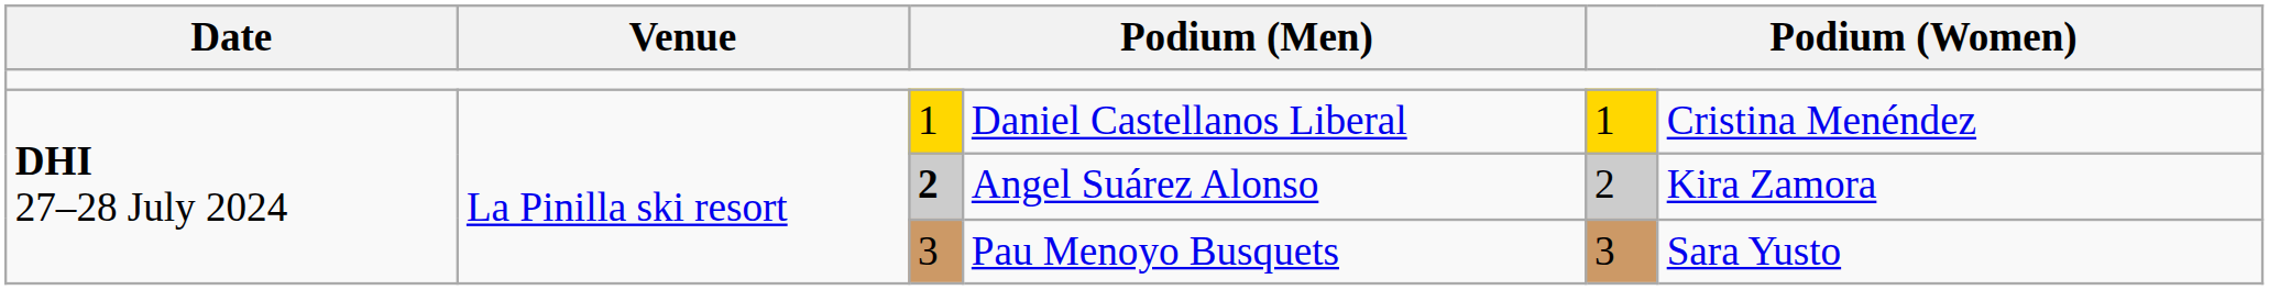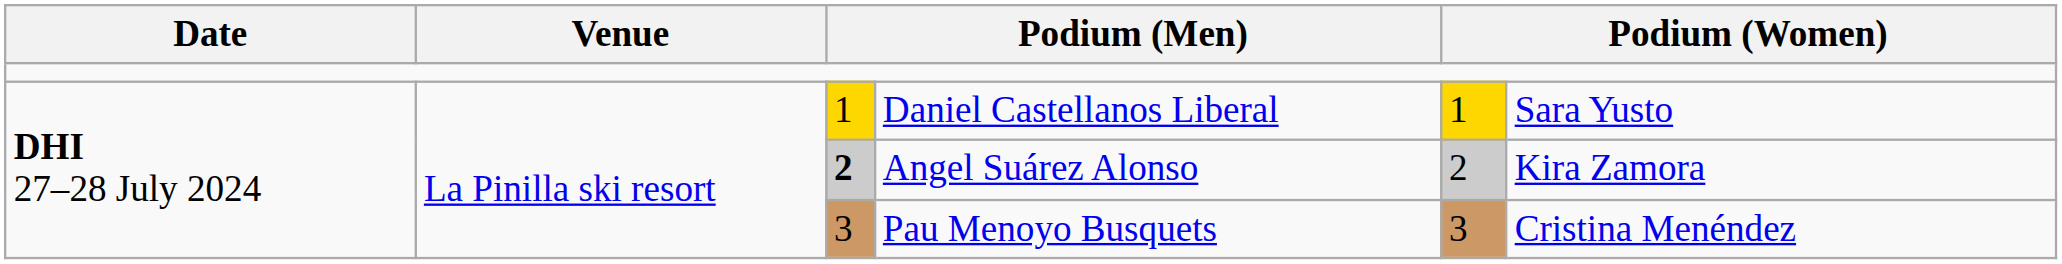 <table class="wikitable" width=70%>
 <tr>
 <th>Date</th>
 <th width=20%>Venue</th>
 <th colspan=2 width=30%>Podium (Men)</th>
 <th colspan=2 width=30%>Podium (Women)</th>
 </tr>
 <tr>
 <td colspan=6></td>
 </tr>
 <tr>
 <td rowspan=3><strong>DHI</strong> <br> 27–28 July 2024</td>
 <td rowspan=3><br><a href='#'>La Pinilla ski resort</a></td>
 <td bgcolor=FFD700>1</td>
 <td><a href='#'>Daniel Castellanos Liberal</a></td>
 <td bgcolor=FFD700>1</td>
-<td><a href='#'>Cristina Menéndez</a></td>
+<td><a href='#'>Sara Yusto</a></td>
 </tr>
 <tr>
 <td bgcolor=CCCCCC><strong>2</strong></td>
 <td><a href='#'>Angel Suárez Alonso</a></td>
 <td bgcolor=CCCCCC>2</td>
 <td><a href='#'>Kira Zamora</a></td>
 </tr>
 <tr>
 <td bgcolor=CC9966>3</td>
 <td><a href='#'>Pau Menoyo Busquets</a></td>
 <td bgcolor=CC9966>3</td>
-<td><a href='#'>Sara Yusto</a></td>
+<td><a href='#'>Cristina Menéndez</a></td>
 </tr>
 </table>
